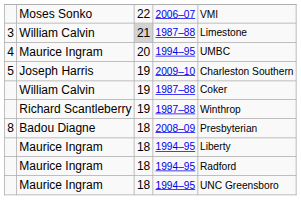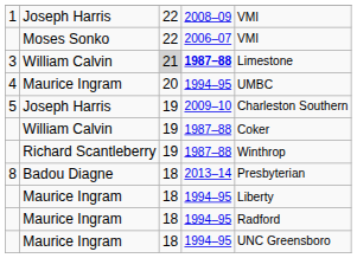 <table class="wikitable">
 <tr>
+</tr>
+<tr>
+<td>1</td>
+<td>Joseph Harris</td>
+<td>22</td>
+<td style="font-size:85%;"><a href='#'>2008–09</a></td>
+<td style="font-size:85%;">VMI</td>
 </tr>
 <tr>
 <td></td>
 <td>Moses Sonko</td>
 <td>22</td>
 <td style="font-size:85%;"><a href='#'>2006–07</a></td>
 <td style="font-size:85%;">VMI</td>
 </tr>
 <tr>
 <td>3</td>
 <td>William Calvin</td>
 <td style="background: lightgrey;">21</td>
-<td style="font-size:85%;"><a href='#'>1987–88</a></td>
+<td style="font-size:85%;"><strong><a href='#'>1987–88</a></strong></td>
 <td style="font-size:85%;">Limestone</td>
 </tr>
 <tr>
 <td>4</td>
 <td>Maurice Ingram</td>
 <td>20</td>
 <td style="font-size:85%;"><a href='#'>1994–95</a></td>
 <td style="font-size:85%;">UMBC</td>
 </tr>
 <tr>
 <td>5</td>
 <td>Joseph Harris</td>
 <td>19</td>
 <td style="font-size:85%;"><a href='#'>2009–10</a></td>
 <td style="font-size:85%;">Charleston Southern</td>
 </tr>
 <tr>
 <td></td>
 <td>William Calvin</td>
 <td>19</td>
 <td style="font-size:85%;"><a href='#'>1987–88</a></td>
 <td style="font-size:85%;">Coker</td>
 </tr>
 <tr>
 <td></td>
 <td>Richard Scantleberry</td>
 <td>19</td>
 <td style="font-size:85%;"><a href='#'>1987–88</a></td>
 <td style="font-size:85%;">Winthrop</td>
 </tr>
 <tr>
 <td>8</td>
 <td>Badou Diagne</td>
 <td>18</td>
-<td style="font-size:85%;"><a href='#'>2008–09</a></td>
+<td style="font-size:85%;"><a href='#'>2013–14</a></td>
 <td style="font-size:85%;">Presbyterian</td>
 </tr>
 <tr>
 <td></td>
 <td>Maurice Ingram</td>
 <td>18</td>
 <td style="font-size:85%;"><a href='#'>1994–95</a></td>
 <td style="font-size:85%;">Liberty</td>
 </tr>
 <tr>
 <td></td>
 <td>Maurice Ingram</td>
 <td>18</td>
 <td style="font-size:85%;"><a href='#'>1994–95</a></td>
 <td style="font-size:85%;">Radford</td>
 </tr>
 <tr>
 <td></td>
 <td>Maurice Ingram</td>
 <td>18</td>
 <td style="font-size:85%;"><a href='#'>1994–95</a></td>
 <td style="font-size:85%;">UNC Greensboro</td>
 </tr>
 </table>
